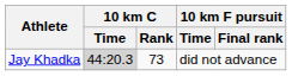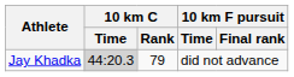 <table class="wikitable" border="1" style="font-size:90%">
 <tr>
 <th rowspan=2>Athlete</th>
 <th colspan=2>10 km C</th>
 <th colspan=2>10 km F pursuit</th>
 </tr>
 <tr>
 <th>Time</th>
 <th>Rank</th>
 <th>Time</th>
 <th>Final rank</th>
 </tr>
 <tr>
 <td><a href='#'>Jay Khadka</a></td>
 <td align=center style="background: lightgrey;">44:20.3</td>
-<td align=center>73</td>
+<td align=center>79</td>
 <td colspan="2">did not advance</td>
 </tr>
 </table>
